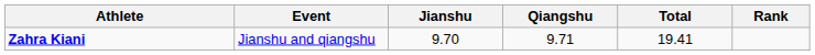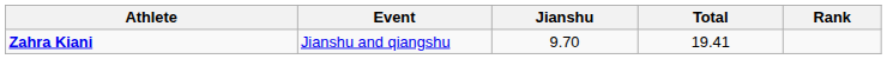 <table class="wikitable" width="65%" style="text-align:center; font-size:90%">
 <tr>
 <th width="18%">Athlete</th>
 <th width="12%">Event</th>
 <th width="9%">Jianshu</th>
-<th width="9%">Qiangshu</th>
 <th width="9%">Total</th>
 <th width="6%">Rank</th>
 </tr>
 <tr>
 <td align=left><strong><a href='#'>Zahra Kiani</a></strong></td>
 <td align=left><a href='#'>Jianshu and qiangshu</a></td>
 <td>9.70</td>
-<td>9.71</td>
 <td>19.41</td>
 <td></td>
 </tr>
 </table>
